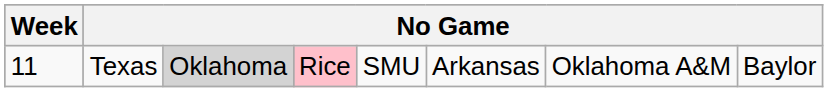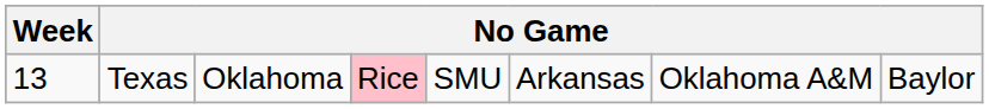 <table class="wikitable" style="font-size:95%">
 <tr>
 <th>Week</th>
 <th colspan="10">No Game</th>
 </tr>
 <tr>
-<td>11</td>
+<td>13</td>
 <td>Texas</td>
-<td style="background: lightgrey;">Oklahoma</td>
+<td>Oklahoma</td>
 <td style="background: pink;">Rice</td>
 <td>SMU</td>
 <td>Arkansas</td>
 <td>Oklahoma A&M</td>
 <td>Baylor</td>
 </tr>
 </table>
